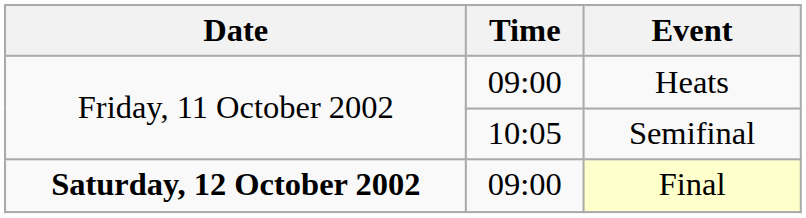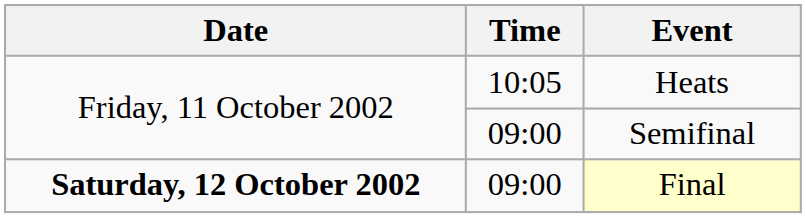 <table class = "wikitable" style="text-align:center;">
 <tr>
 <th width=220>Date</th>
 <th width=50>Time</th>
 <th width=100>Event</th>
 </tr>
 <tr>
 <td rowspan=2>Friday, 11 October 2002</td>
-<td>09:00</td>
+<td>10:05</td>
 <td>Heats</td>
 </tr>
 <tr>
-<td>10:05</td>
+<td>09:00</td>
 <td>Semifinal</td>
 </tr>
 <tr>
 <td><strong>Saturday, 12 October 2002</strong></td>
 <td>09:00</td>
 <td bgcolor=ffffcc>Final</td>
 </tr>
 </table>
